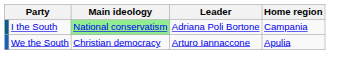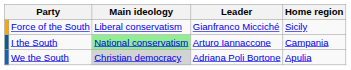 <table class="wikitable" style="font-size:95%">
 <tr>
 <th colspan=2>Party</th>
 <th>Main ideology</th>
 <th>Leader</th>
 <th>Home region</th>
 </tr>
 <tr>
+<td bgcolor="orange"></td>
+<td><a href='#'>Force of the South</a></td>
+<td><a href='#'>Liberal conservatism</a></td>
+<td><a href='#'>Gianfranco Micciché</a></td>
+<td><a href='#'>Sicily</a></td>
+</tr>
+<tr>
 <td bgcolor="#0A5C8A"></td>
 <td><a href='#'>I the South</a></td>
 <td style="background: lightgreen;"><a href='#'>National conservatism</a></td>
-<td><a href='#'>Adriana Poli Bortone</a></td>
+<td><a href='#'>Arturo Iannaccone</a></td>
 <td><a href='#'>Campania</a></td>
 </tr>
 <tr>
 <td bgcolor="#1560BD"></td>
 <td><a href='#'>We the South</a></td>
-<td><a href='#'>Christian democracy</a></td>
-<td><a href='#'>Arturo Iannaccone</a></td>
+<td style="background: lightgrey;"><a href='#'>Christian democracy</a></td>
+<td><a href='#'>Adriana Poli Bortone</a></td>
 <td><a href='#'>Apulia</a></td>
 </tr>
 </table>
